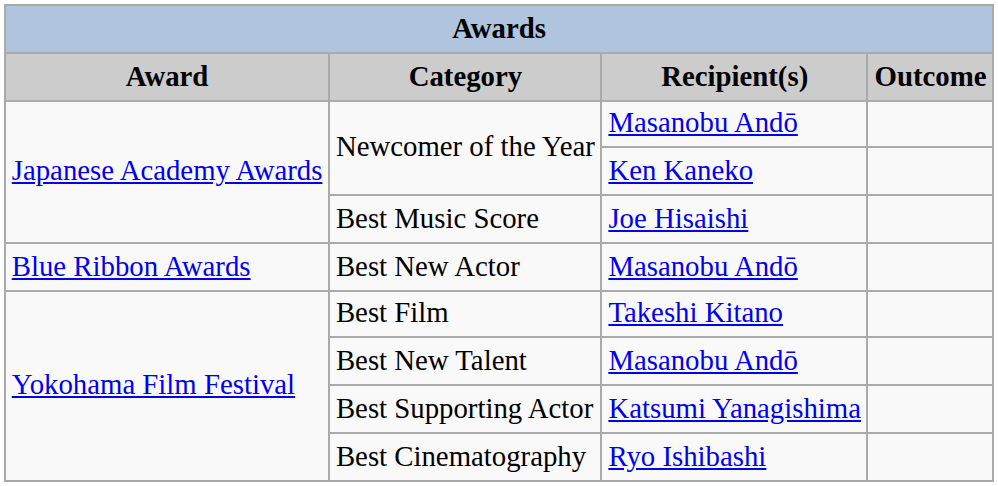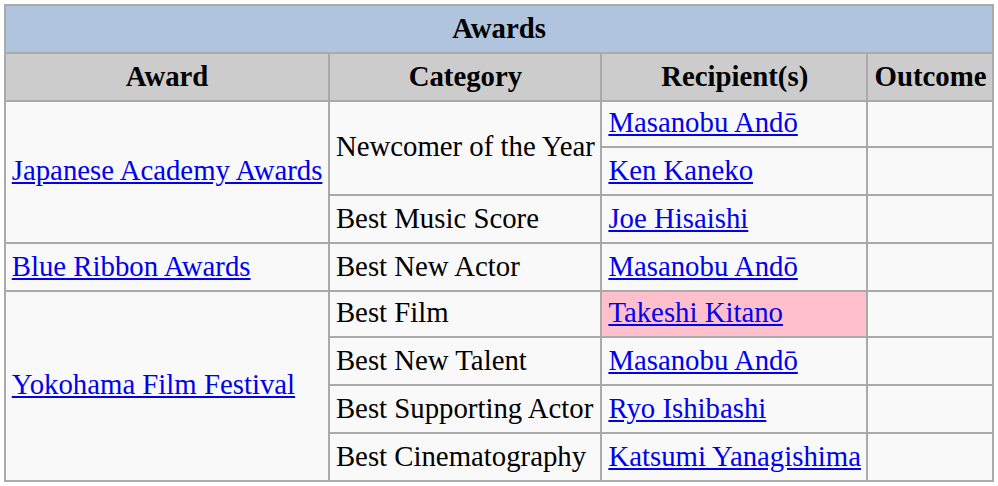 <table class="wikitable" style="font-size:90%">
 <tr style="text-align:center;">
 <th colspan=4 style="background:#B0C4DE;">Awards</th>
 </tr>
 <tr style="text-align:center;">
 <th style="background:#ccc;">Award</th>
 <th style="background:#ccc;">Category</th>
 <th style="background:#ccc;">Recipient(s)</th>
 <th style="background:#ccc;">Outcome</th>
 </tr>
 <tr>
 <td rowspan="4"><a href='#'>Japanese Academy Awards</a></td>
 </tr>
 <tr>
 <td rowspan="2">Newcomer of the Year</td>
 <td><a href='#'>Masanobu Andō</a></td>
 <td></td>
 </tr>
 <tr>
 <td><a href='#'>Ken Kaneko</a></td>
 <td></td>
 </tr>
 <tr>
 <td>Best Music Score</td>
 <td><a href='#'>Joe Hisaishi</a></td>
 <td></td>
 </tr>
 <tr>
 <td rowspan="2"><a href='#'>Blue Ribbon Awards</a></td>
 </tr>
 <tr>
 <td>Best New Actor</td>
 <td><a href='#'>Masanobu Andō</a></td>
 <td></td>
 </tr>
 <tr>
 <td rowspan="5"><a href='#'>Yokohama Film Festival</a></td>
 </tr>
 <tr>
 <td>Best Film</td>
-<td><a href='#'>Takeshi Kitano</a></td>
+<td style="background: pink;"><a href='#'>Takeshi Kitano</a></td>
 <td></td>
 </tr>
 <tr>
 <td>Best New Talent</td>
 <td><a href='#'>Masanobu Andō</a></td>
 <td></td>
 </tr>
 <tr>
 <td>Best Supporting Actor</td>
-<td><a href='#'>Katsumi Yanagishima</a></td>
+<td><a href='#'>Ryo Ishibashi</a></td>
 <td></td>
 </tr>
 <tr>
 <td>Best Cinematography</td>
-<td><a href='#'>Ryo Ishibashi</a></td>
+<td><a href='#'>Katsumi Yanagishima</a></td>
 <td></td>
 </tr>
 <tr>
 </tr>
 </table>
